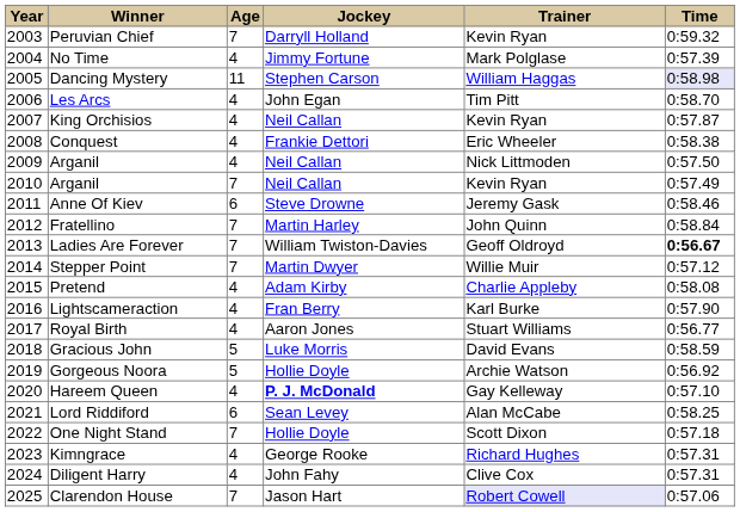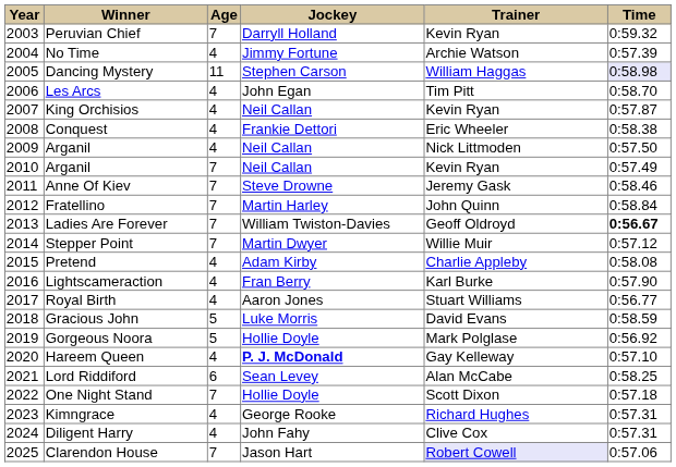 <table class = "sortable" | border="1" style="border-collapse: collapse; font-size:90%">
 <tr bgcolor="#DACAA5" align="center">
 <th style="width:36px"><strong>Year</strong></th>
 <th style="width:160px"><strong>Winner</strong></th>
 <th style="width:30px"><strong>Age</strong></th>
 <th style="width:180px"><strong>Jockey</strong></th>
 <th style="width:180px"><strong>Trainer</strong></th>
 <th style="width:60px"><strong>Time</strong></th>
 </tr>
 <tr>
 <td>2003</td>
 <td>Peruvian Chief</td>
 <td>7</td>
 <td><a href='#'>Darryll Holland</a></td>
 <td>Kevin Ryan</td>
 <td>0:59.32</td>
 </tr>
 <tr>
 <td>2004</td>
 <td>No Time</td>
 <td>4</td>
 <td><a href='#'>Jimmy Fortune</a></td>
-<td>Mark Polglase</td>
+<td>Archie Watson</td>
 <td>0:57.39</td>
 </tr>
 <tr>
 <td>2005</td>
 <td>Dancing Mystery</td>
 <td>11</td>
 <td><a href='#'>Stephen Carson</a></td>
 <td><a href='#'>William Haggas</a></td>
 <td style="background: lavender;">0:58.98</td>
 </tr>
 <tr>
 <td>2006</td>
 <td><a href='#'>Les Arcs</a></td>
 <td>4</td>
 <td>John Egan</td>
 <td>Tim Pitt</td>
 <td>0:58.70</td>
 </tr>
 <tr>
 <td>2007</td>
 <td>King Orchisios</td>
 <td>4</td>
 <td><a href='#'>Neil Callan</a></td>
 <td>Kevin Ryan</td>
 <td>0:57.87</td>
 </tr>
 <tr>
 <td>2008</td>
 <td>Conquest</td>
 <td>4</td>
 <td><a href='#'>Frankie Dettori</a></td>
 <td>Eric Wheeler</td>
 <td>0:58.38</td>
 </tr>
 <tr>
 <td>2009</td>
 <td>Arganil</td>
 <td>4</td>
 <td><a href='#'>Neil Callan</a></td>
 <td>Nick Littmoden</td>
 <td>0:57.50</td>
 </tr>
 <tr>
 <td>2010</td>
 <td>Arganil</td>
 <td>7</td>
 <td><a href='#'>Neil Callan</a></td>
 <td>Kevin Ryan</td>
 <td>0:57.49</td>
 </tr>
 <tr>
 <td>2011</td>
 <td>Anne Of Kiev</td>
-<td>6</td>
+<td>7</td>
 <td><a href='#'>Steve Drowne</a></td>
 <td>Jeremy Gask</td>
 <td>0:58.46</td>
 </tr>
 <tr>
 <td>2012</td>
 <td>Fratellino</td>
 <td>7</td>
 <td><a href='#'>Martin Harley</a></td>
 <td>John Quinn</td>
 <td>0:58.84</td>
 </tr>
 <tr>
 <td>2013</td>
 <td>Ladies Are Forever</td>
 <td>7</td>
 <td>William Twiston-Davies</td>
 <td>Geoff Oldroyd</td>
 <td><strong>0:56.67</strong></td>
 </tr>
 <tr>
 <td>2014</td>
 <td>Stepper Point</td>
 <td>7</td>
 <td><a href='#'>Martin Dwyer</a></td>
 <td>Willie Muir</td>
 <td>0:57.12</td>
 </tr>
 <tr>
 <td>2015</td>
 <td>Pretend</td>
 <td>4</td>
 <td><a href='#'>Adam Kirby</a></td>
 <td><a href='#'>Charlie Appleby</a></td>
 <td>0:58.08</td>
 </tr>
 <tr>
 <td>2016</td>
 <td>Lightscameraction</td>
 <td>4</td>
 <td><a href='#'>Fran Berry</a></td>
 <td>Karl Burke</td>
 <td>0:57.90</td>
 </tr>
 <tr>
 <td>2017</td>
 <td>Royal Birth</td>
 <td>4</td>
 <td>Aaron Jones</td>
 <td>Stuart Williams</td>
 <td>0:56.77</td>
 </tr>
 <tr>
 <td>2018</td>
 <td>Gracious John</td>
 <td>5</td>
 <td><a href='#'>Luke Morris</a></td>
 <td>David Evans</td>
 <td>0:58.59</td>
 </tr>
 <tr>
 <td>2019</td>
 <td>Gorgeous Noora</td>
 <td>5</td>
 <td><a href='#'>Hollie Doyle</a></td>
-<td>Archie Watson</td>
+<td>Mark Polglase</td>
 <td>0:56.92</td>
 </tr>
 <tr>
 <td>2020</td>
 <td>Hareem Queen</td>
 <td>4</td>
 <td><strong><a href='#'>P. J. McDonald</a></strong></td>
 <td>Gay Kelleway</td>
 <td>0:57.10</td>
 </tr>
 <tr>
 <td>2021</td>
 <td>Lord Riddiford</td>
 <td>6</td>
 <td><a href='#'>Sean Levey</a></td>
 <td>Alan McCabe</td>
 <td>0:58.25</td>
 </tr>
 <tr>
 <td>2022</td>
 <td>One Night Stand</td>
 <td>7</td>
 <td><a href='#'>Hollie Doyle</a></td>
 <td>Scott Dixon</td>
 <td>0:57.18</td>
 </tr>
 <tr>
 <td>2023</td>
 <td>Kimngrace</td>
 <td>4</td>
 <td>George Rooke</td>
 <td><a href='#'>Richard Hughes</a></td>
 <td>0:57.31</td>
 </tr>
 <tr>
 <td>2024</td>
 <td>Diligent Harry</td>
 <td>4</td>
 <td>John Fahy</td>
 <td>Clive Cox</td>
 <td>0:57.31</td>
 </tr>
 <tr>
 <td>2025</td>
 <td>Clarendon House</td>
 <td>7</td>
 <td>Jason Hart</td>
 <td style="background: lavender;"><a href='#'>Robert Cowell</a></td>
 <td>0:57.06</td>
 </tr>
 </table>
